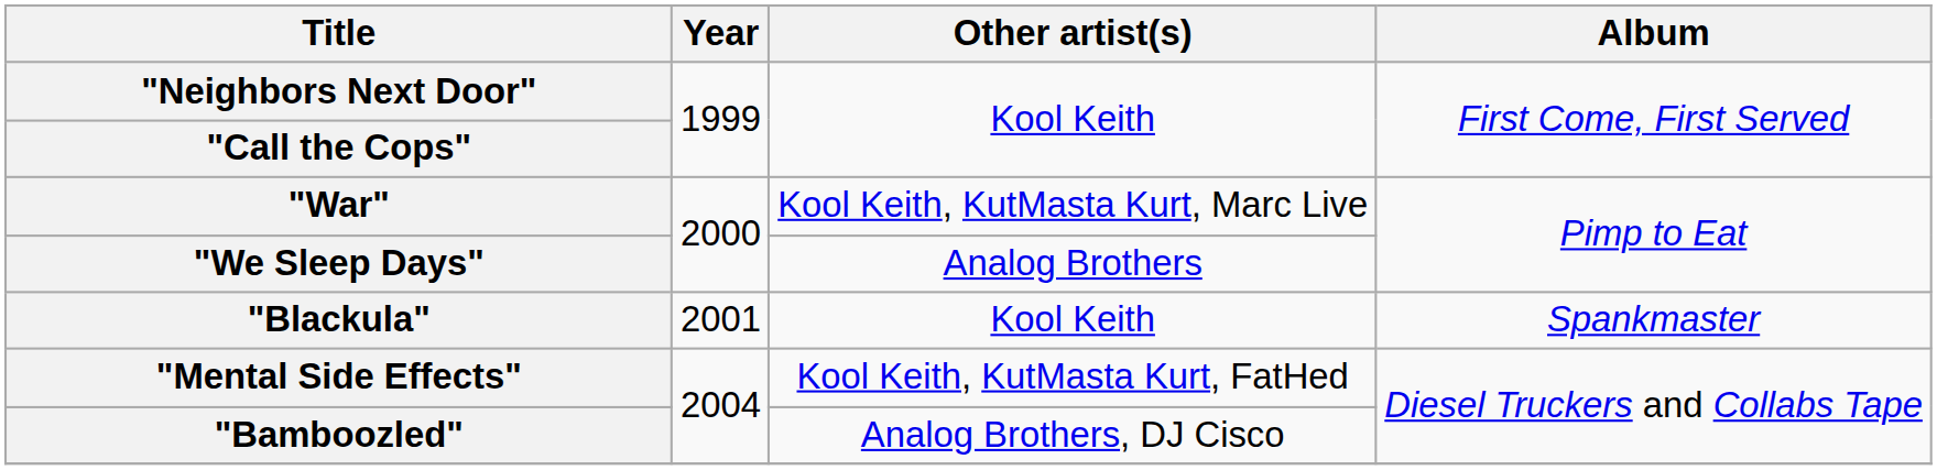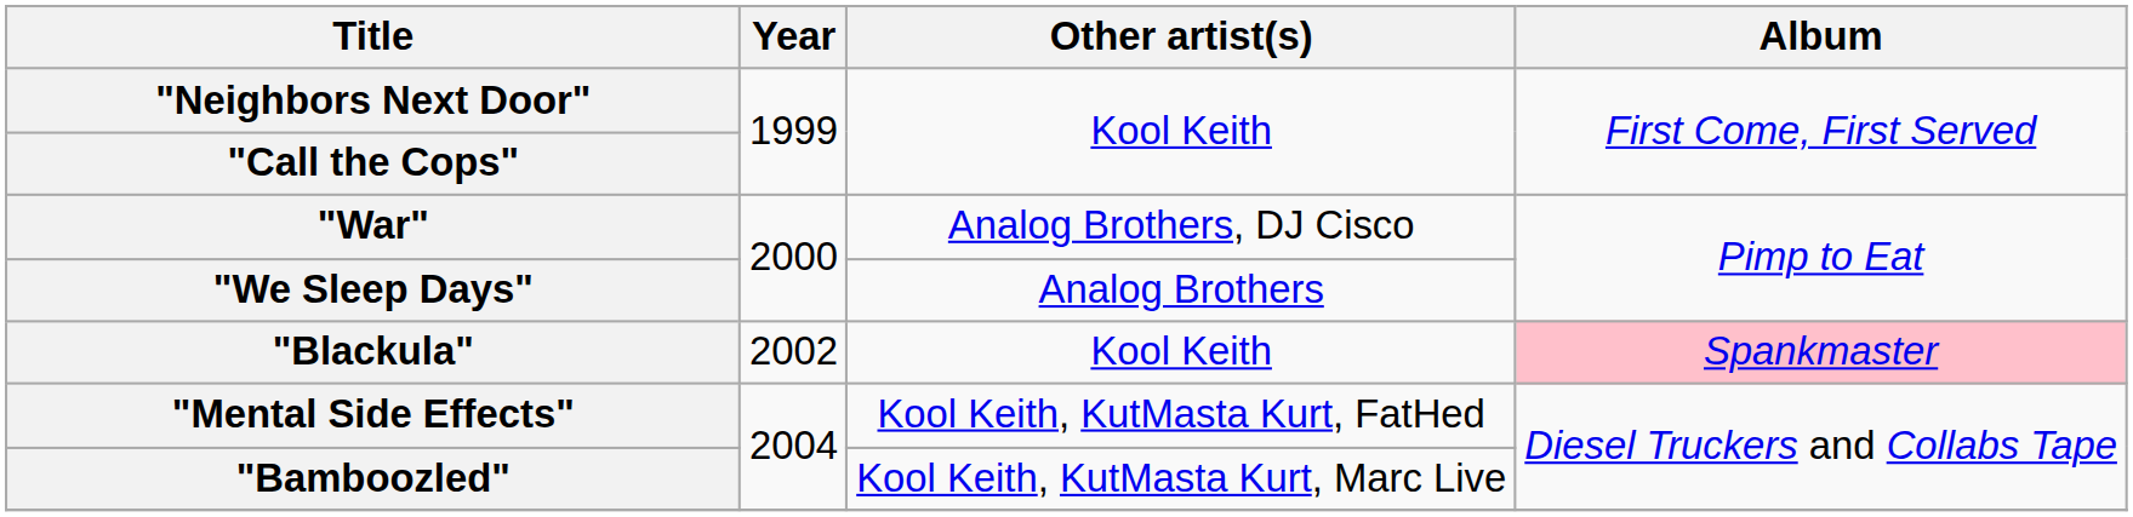 <table class="wikitable plainrowheaders" style="text-align:center;">
 <tr>
 <th scope="col" style="width:18em;">Title</th>
 <th scope="col">Year</th>
 <th scope="col">Other artist(s)</th>
 <th scope="col">Album</th>
 </tr>
 <tr>
 <th scope="row">"Neighbors Next Door"</th>
 <td rowspan="2">1999</td>
 <td rowspan="2"><a href='#'>Kool Keith</a></td>
 <td rowspan="2"><em><a href='#'>First Come, First Served</a></em></td>
 </tr>
 <tr>
 <th scope="row">"Call the Cops"</th>
 </tr>
 <tr>
 <th scope="row">"War"</th>
 <td rowspan="2">2000</td>
-<td><a href='#'>Kool Keith</a>, <a href='#'>KutMasta Kurt</a>, Marc Live</td>
+<td><a href='#'>Analog Brothers</a>, DJ Cisco</td>
 <td rowspan="2"><em><a href='#'>Pimp to Eat</a></em></td>
 </tr>
 <tr>
 <th scope="row">"We Sleep Days"</th>
 <td><a href='#'>Analog Brothers</a></td>
 </tr>
 <tr>
 <th scope="row">"Blackula"</th>
-<td>2001</td>
+<td>2002</td>
 <td><a href='#'>Kool Keith</a></td>
-<td><em><a href='#'>Spankmaster</a></em></td>
+<td style="background: pink;"><em><a href='#'>Spankmaster</a></em></td>
 </tr>
 <tr>
 <th scope="row">"Mental Side Effects"</th>
 <td rowspan="2">2004</td>
 <td><a href='#'>Kool Keith</a>, <a href='#'>KutMasta Kurt</a>, FatHed</td>
 <td rowspan="2"><em><a href='#'>Diesel Truckers</a></em> and <em><a href='#'>Collabs Tape</a></em></td>
 </tr>
 <tr>
 <th scope="row">"Bamboozled"</th>
-<td><a href='#'>Analog Brothers</a>, DJ Cisco</td>
+<td><a href='#'>Kool Keith</a>, <a href='#'>KutMasta Kurt</a>, Marc Live</td>
 </tr>
 <tr>
 </tr>
 </table>
